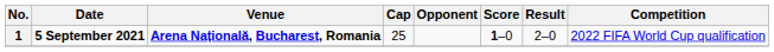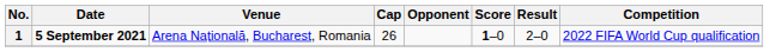 <table class="wikitable sortable">
 <tr>
 <th scope=col>No.</th>
 <th scope=col data-sort-type=date>Date</th>
 <th scope=col>Venue</th>
 <th scope=col>Cap</th>
 <th scope=col>Opponent</th>
 <th scope=col>Score</th>
 <th scope=col>Result</th>
 <th scope=col>Competition</th>
 </tr>
 <tr>
 <th align="center">1</th>
 <td><strong>5 September 2021</strong></td>
-<td><strong><a href='#'>Arena Națională</a>, <a href='#'>Bucharest</a>, Romania</strong></td>
-<td align=center>25</td>
+<td><a href='#'>Arena Națională</a>, <a href='#'>Bucharest</a>, Romania</td>
+<td align=center>26</td>
 <td></td>
 <td align=center><strong>1</strong>–0</td>
 <td align=center>2–0</td>
 <td><a href='#'>2022 FIFA World Cup qualification</a></td>
 </tr>
 <tr>
 </tr>
 </table>
